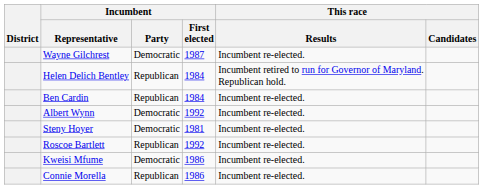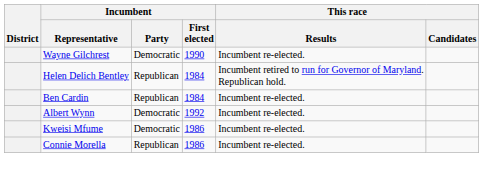 <table class=wikitable>
 <tr valign=bottom>
 <th rowspan=2>District</th>
 <th colspan=3>Incumbent</th>
 <th colspan=2>This race</th>
 </tr>
 <tr valign=bottom>
 <th>Representative</th>
 <th>Party</th>
 <th>First<br>elected</th>
 <th>Results</th>
 <th>Candidates</th>
 </tr>
 <tr>
 <th></th>
 <td><a href='#'>Wayne Gilchrest</a></td>
 <td>Democratic</td>
-<td><a href='#'>1987</a></td>
+<td><a href='#'>1990</a></td>
 <td>Incumbent re-elected.</td>
 <td nowrap></td>
 </tr>
 <tr>
 <th></th>
 <td><a href='#'>Helen Delich Bentley</a></td>
 <td>Republican</td>
 <td><a href='#'>1984</a></td>
 <td>Incumbent retired to <a href='#'>run for Governor of Maryland</a>.<br>Republican hold.</td>
 <td nowrap></td>
 </tr>
 <tr>
 <th></th>
 <td><a href='#'>Ben Cardin</a></td>
 <td>Republican</td>
 <td><a href='#'>1984</a></td>
 <td>Incumbent re-elected.</td>
 <td nowrap></td>
 </tr>
 <tr>
 <th></th>
 <td><a href='#'>Albert Wynn</a></td>
 <td>Democratic</td>
 <td><a href='#'>1992</a></td>
 <td>Incumbent re-elected.</td>
 <td nowrap></td>
 </tr>
 <tr>
 <th></th>
-<td><a href='#'>Steny Hoyer</a></td>
-<td>Democratic</td>
-<td><a href='#'>1981</a></td>
-<td>Incumbent re-elected.</td>
-<td nowrap></td>
-</tr>
-<tr>
-<th></th>
-<td><a href='#'>Roscoe Bartlett</a></td>
-<td>Republican</td>
-<td><a href='#'>1992</a></td>
-<td>Incumbent re-elected.</td>
-<td nowrap></td>
-</tr>
-<tr>
-<th></th>
 <td><a href='#'>Kweisi Mfume</a></td>
 <td>Democratic</td>
 <td><a href='#'>1986</a></td>
 <td>Incumbent re-elected.</td>
 <td nowrap></td>
 </tr>
 <tr>
 <th></th>
 <td><a href='#'>Connie Morella</a></td>
 <td>Republican</td>
 <td><a href='#'>1986</a></td>
 <td>Incumbent re-elected.</td>
 <td nowrap></td>
 </tr>
 </table>
